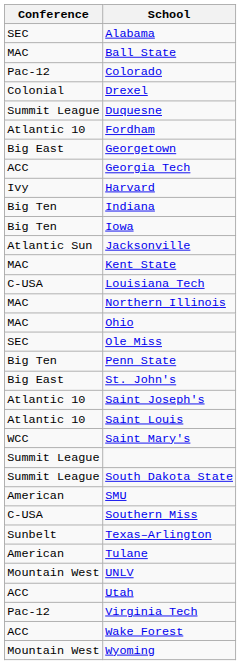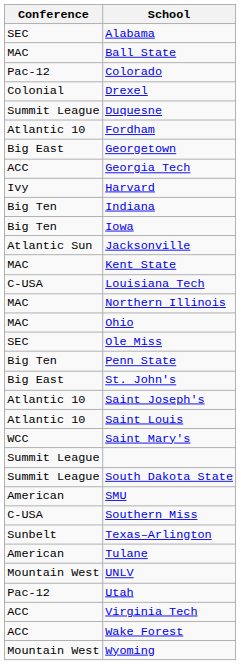 <table class="wikitable sortable">
 <tr>
 <th>Conference</th>
 <th>School</th>
 </tr>
 <tr>
 <td>SEC</td>
 <td><a href='#'>Alabama</a></td>
 </tr>
 <tr>
 <td>MAC</td>
 <td><a href='#'>Ball State</a></td>
 </tr>
 <tr>
 <td>Pac-12</td>
 <td><a href='#'>Colorado</a></td>
 </tr>
 <tr>
 <td>Colonial</td>
 <td><a href='#'>Drexel</a></td>
 </tr>
 <tr>
 <td>Summit League</td>
 <td><a href='#'>Duquesne</a></td>
 </tr>
 <tr>
 <td>Atlantic 10</td>
 <td><a href='#'>Fordham</a></td>
 </tr>
 <tr>
 <td>Big East</td>
 <td><a href='#'>Georgetown</a></td>
 </tr>
 <tr>
 <td>ACC</td>
 <td><a href='#'>Georgia Tech</a></td>
 </tr>
 <tr>
 <td>Ivy</td>
 <td><a href='#'>Harvard</a></td>
 </tr>
 <tr>
 <td>Big Ten</td>
 <td><a href='#'>Indiana</a></td>
 </tr>
 <tr>
 <td>Big Ten</td>
 <td><a href='#'>Iowa</a></td>
 </tr>
 <tr>
 <td>Atlantic Sun</td>
 <td><a href='#'>Jacksonville</a></td>
 </tr>
 <tr>
 <td>MAC</td>
 <td><a href='#'>Kent State</a></td>
 </tr>
 <tr>
 <td>C-USA</td>
 <td><a href='#'>Louisiana Tech</a></td>
 </tr>
 <tr>
 <td>MAC</td>
 <td><a href='#'>Northern Illinois</a></td>
 </tr>
 <tr>
 <td>MAC</td>
 <td><a href='#'>Ohio</a></td>
 </tr>
 <tr>
 <td>SEC</td>
 <td><a href='#'>Ole Miss</a></td>
 </tr>
 <tr>
 <td>Big Ten</td>
 <td><a href='#'>Penn State</a></td>
 </tr>
 <tr>
 <td>Big East</td>
 <td><a href='#'>St. John's</a></td>
 </tr>
 <tr>
 <td>Atlantic 10</td>
 <td><a href='#'>Saint Joseph's</a></td>
 </tr>
 <tr>
 <td>Atlantic 10</td>
 <td><a href='#'>Saint Louis</a></td>
 </tr>
 <tr>
 <td>WCC</td>
 <td><a href='#'>Saint Mary's</a></td>
 </tr>
 <tr>
 <td>Summit League</td>
 <td></td>
 </tr>
 <tr>
 <td>Summit League</td>
 <td><a href='#'>South Dakota State</a></td>
 </tr>
 <tr>
 <td>American</td>
 <td><a href='#'>SMU</a></td>
 </tr>
 <tr>
 <td>C-USA</td>
 <td><a href='#'>Southern Miss</a></td>
 </tr>
 <tr>
 <td>Sunbelt</td>
 <td><a href='#'>Texas–Arlington</a></td>
 </tr>
 <tr>
 <td>American</td>
 <td><a href='#'>Tulane</a></td>
 </tr>
 <tr>
 <td>Mountain West</td>
 <td><a href='#'>UNLV</a></td>
 </tr>
 <tr>
-<td>ACC</td>
+<td>Pac-12</td>
 <td><a href='#'>Utah</a></td>
 </tr>
 <tr>
-<td>Pac-12</td>
+<td>ACC</td>
 <td><a href='#'>Virginia Tech</a></td>
 </tr>
 <tr>
 <td>ACC</td>
 <td><a href='#'>Wake Forest</a></td>
 </tr>
 <tr>
 <td>Mountain West</td>
 <td><a href='#'>Wyoming</a></td>
 </tr>
 </table>
